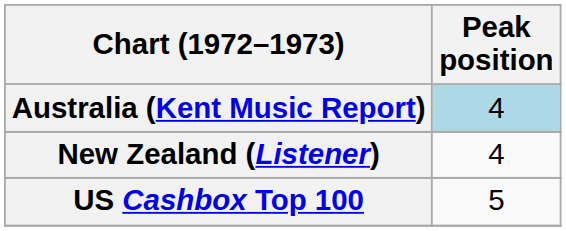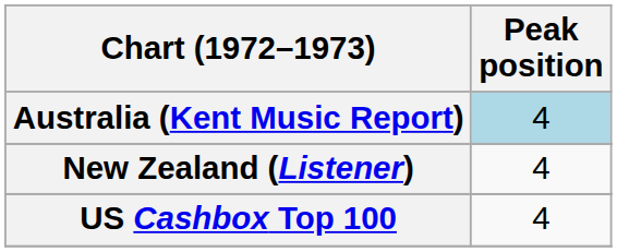 <table class="wikitable sortable plainrowheaders" style="text-align:center">
 <tr>
 <th>Chart (1972–1973)</th>
 <th>Peak<br>position</th>
 </tr>
 <tr>
 <th scope="row">Australia (<a href='#'>Kent Music Report</a>)</th>
 <td style="background: lightblue;">4</td>
 </tr>
 <tr>
 </tr>
 <tr>
 </tr>
 <tr>
 <th scope="row">New Zealand (<em><a href='#'>Listener</a></em>)</th>
 <td>4</td>
 </tr>
 <tr>
 </tr>
 <tr>
 <th scope="row">US <a href='#'><em>Cashbox</em> Top 100</a></th>
-<td align="center">5</td>
+<td align="center">4</td>
 </tr>
 <tr>
 </tr>
 </table>
